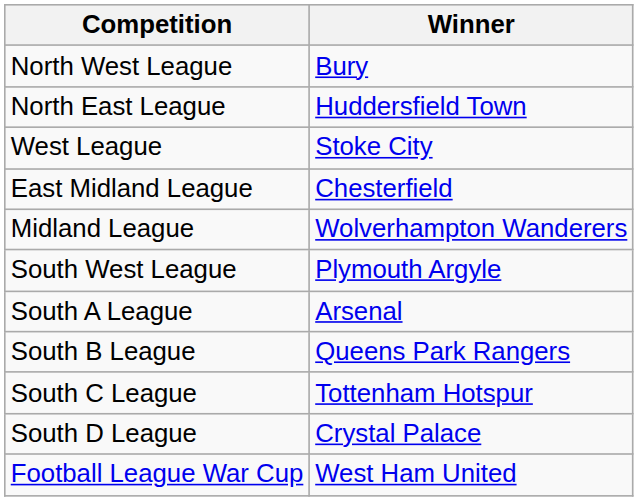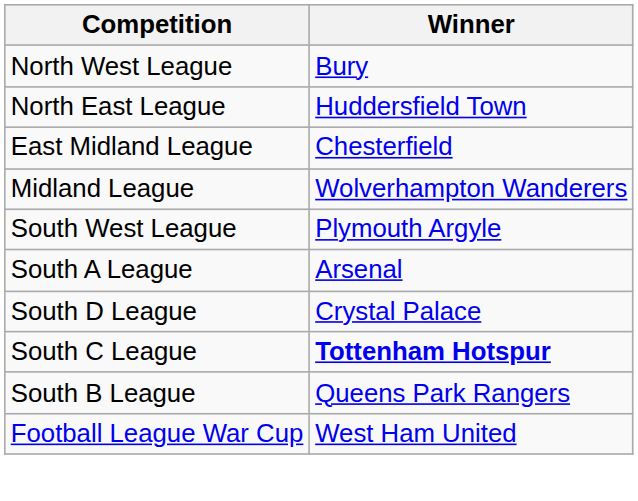 <table class="wikitable">
 <tr>
 <th>Competition</th>
 <th>Winner</th>
 </tr>
 <tr>
 <td>North West League</td>
 <td><a href='#'>Bury</a></td>
 </tr>
 <tr>
 <td>North East League</td>
 <td><a href='#'>Huddersfield Town</a></td>
-</tr>
-<tr>
-<td>West League</td>
-<td><a href='#'>Stoke City</a></td>
 </tr>
 <tr>
 <td>East Midland League</td>
 <td><a href='#'>Chesterfield</a></td>
 </tr>
 <tr>
 <td>Midland League</td>
 <td><a href='#'>Wolverhampton Wanderers</a></td>
 </tr>
 <tr>
 <td>South West League</td>
 <td><a href='#'>Plymouth Argyle</a></td>
 </tr>
 <tr>
 <td>South A League</td>
 <td><a href='#'>Arsenal</a></td>
 </tr>
 <tr>
-<td>South B League</td>
-<td><a href='#'>Queens Park Rangers</a></td>
+<td>South D League</td>
+<td><a href='#'>Crystal Palace</a></td>
 </tr>
 <tr>
 <td>South C League</td>
-<td><a href='#'>Tottenham Hotspur</a></td>
+<td><strong><a href='#'>Tottenham Hotspur</a></strong></td>
 </tr>
 <tr>
-<td>South D League</td>
-<td><a href='#'>Crystal Palace</a></td>
+<td>South B League</td>
+<td><a href='#'>Queens Park Rangers</a></td>
 </tr>
 <tr>
 <td><a href='#'>Football League War Cup</a></td>
 <td><a href='#'>West Ham United</a></td>
 </tr>
 </table>
